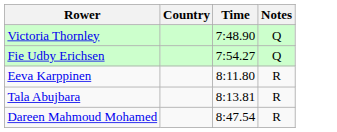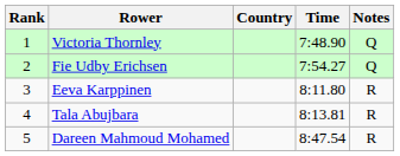 <table class="wikitable" style="text-align:center">
 <tr>
+<th>Rank</th>
 <th>Rower</th>
 <th>Country</th>
 <th>Time</th>
 <th>Notes</th>
 </tr>
 <tr bgcolor=ccffcc>
+<td>1</td>
 <td align="left"><a href='#'>Victoria Thornley</a></td>
 <td align="left"></td>
 <td>7:48.90</td>
 <td>Q</td>
 </tr>
 <tr bgcolor=ccffcc>
+<td>2</td>
 <td align="left"><a href='#'>Fie Udby Erichsen</a></td>
 <td align="left"></td>
 <td>7:54.27</td>
 <td>Q</td>
 </tr>
 <tr>
+<td>3</td>
 <td align="left"><a href='#'>Eeva Karppinen</a></td>
 <td align="left"></td>
 <td>8:11.80</td>
 <td>R</td>
 </tr>
 <tr>
+<td>4</td>
 <td align="left"><a href='#'>Tala Abujbara</a></td>
 <td align="left"></td>
 <td>8:13.81</td>
 <td>R</td>
 </tr>
 <tr>
+<td>5</td>
 <td align="left"><a href='#'>Dareen Mahmoud Mohamed</a></td>
 <td align="left"></td>
 <td>8:47.54</td>
 <td>R</td>
 </tr>
 </table>
